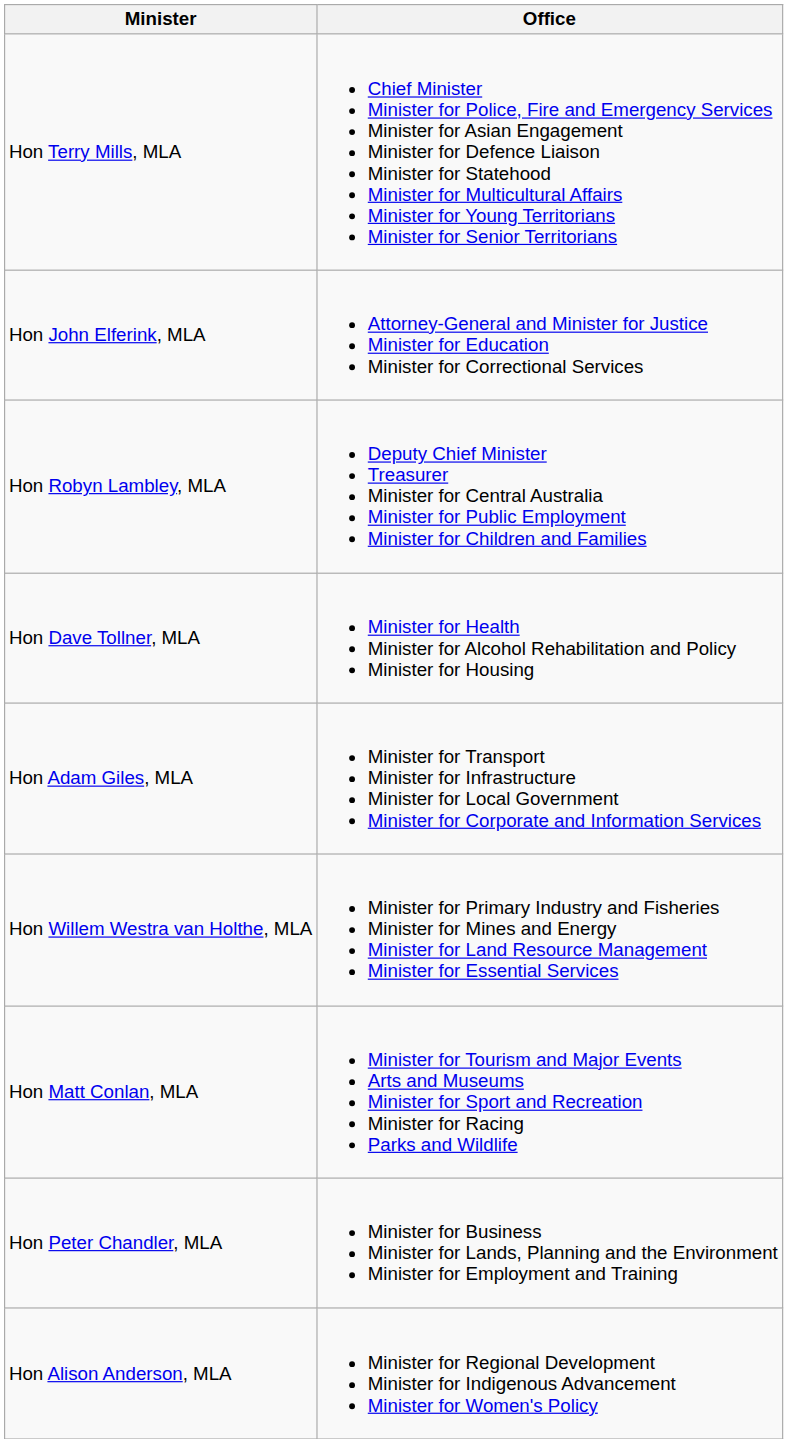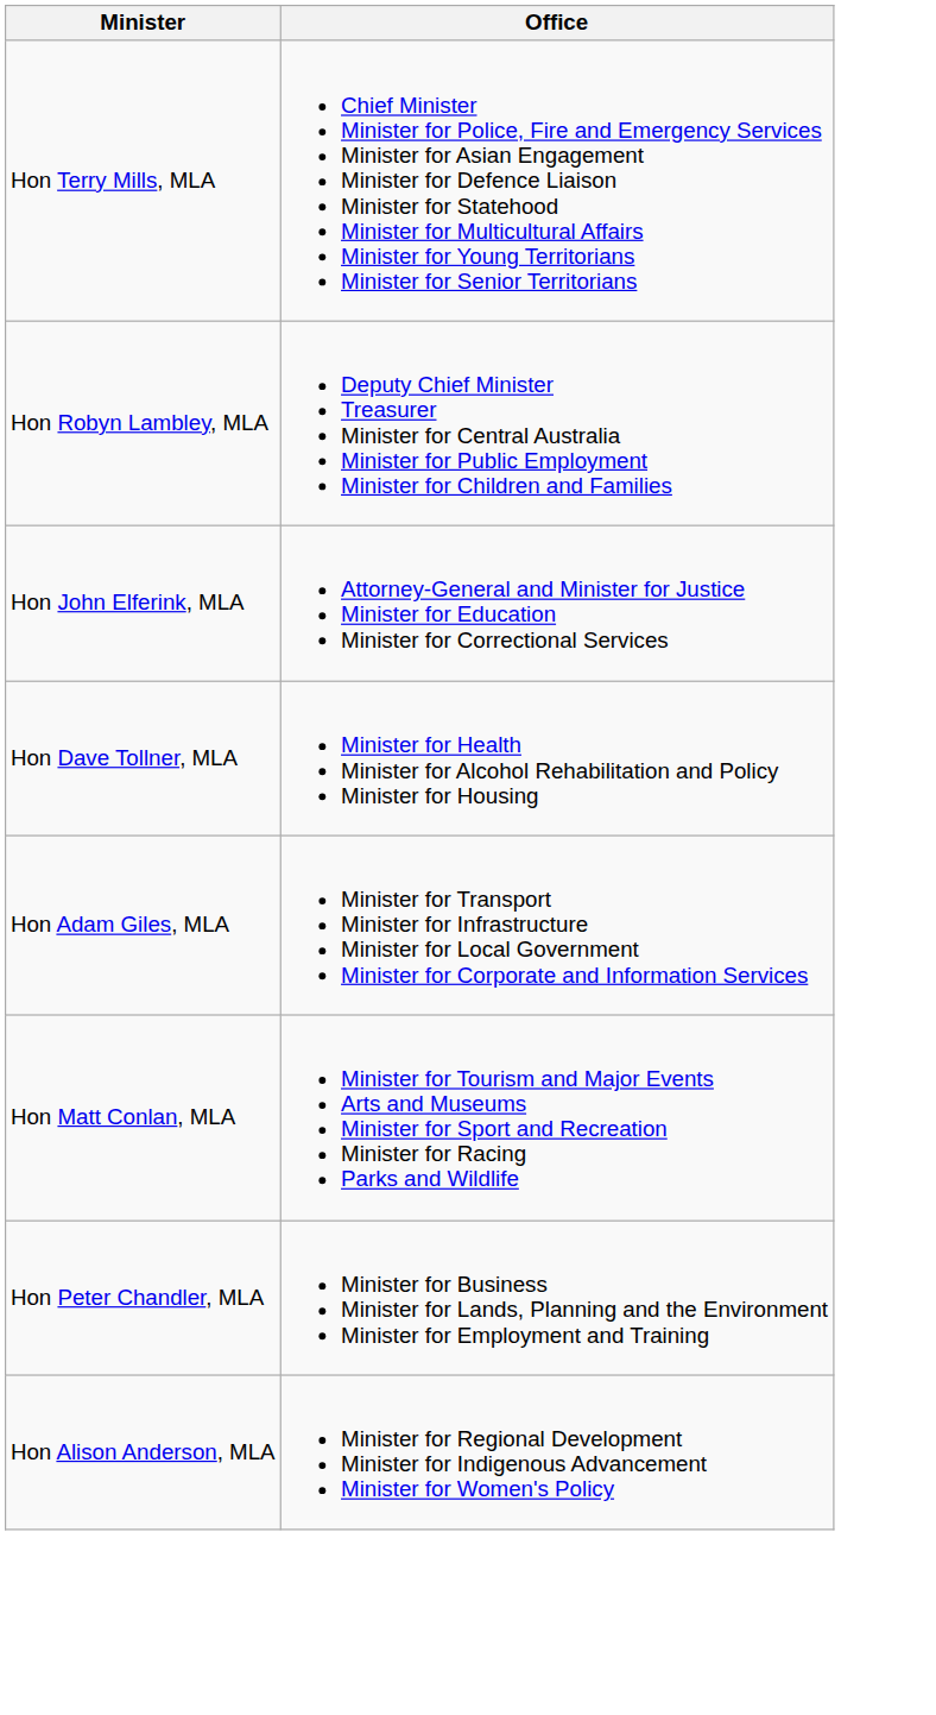 <table class="wikitable">
 <tr>
 <th>Minister</th>
 <th>Office</th>
 </tr>
 <tr>
 <td>Hon <a href='#'>Terry Mills</a>, MLA</td>
 <td><br><ul><li><a href='#'>Chief Minister</a></li><li><a href='#'>Minister for Police, Fire and Emergency Services</a></li><li>Minister for Asian Engagement</li><li>Minister for Defence Liaison</li><li>Minister for Statehood</li><li><a href='#'>Minister for Multicultural Affairs</a></li><li><a href='#'>Minister for Young Territorians</a></li><li><a href='#'>Minister for Senior Territorians</a></li></ul></td>
 </tr>
 <tr>
+<td>Hon <a href='#'>Robyn Lambley</a>, MLA</td>
+<td><br><ul><li><a href='#'>Deputy Chief Minister</a></li><li><a href='#'>Treasurer</a></li><li>Minister for Central Australia</li><li><a href='#'>Minister for Public Employment</a></li><li><a href='#'>Minister for Children and Families</a></li></ul></td>
+</tr>
+<tr>
 <td>Hon <a href='#'>John Elferink</a>, MLA</td>
 <td><br><ul><li><a href='#'>Attorney-General and Minister for Justice</a></li><li><a href='#'>Minister for Education</a></li><li>Minister for Correctional Services</li></ul></td>
-</tr>
-<tr>
-<td>Hon <a href='#'>Robyn Lambley</a>, MLA</td>
-<td><br><ul><li><a href='#'>Deputy Chief Minister</a></li><li><a href='#'>Treasurer</a></li><li>Minister for Central Australia</li><li><a href='#'>Minister for Public Employment</a></li><li><a href='#'>Minister for Children and Families</a></li></ul></td>
 </tr>
 <tr>
 <td>Hon <a href='#'>Dave Tollner</a>, MLA</td>
 <td><br><ul><li><a href='#'>Minister for Health</a></li><li>Minister for Alcohol Rehabilitation and Policy</li><li>Minister for Housing</li></ul></td>
 </tr>
 <tr>
 <td>Hon <a href='#'>Adam Giles</a>, MLA</td>
 <td><br><ul><li>Minister for Transport</li><li>Minister for Infrastructure</li><li>Minister for Local Government</li><li><a href='#'>Minister for Corporate and Information Services</a></li></ul></td>
-</tr>
-<tr>
-<td>Hon <a href='#'>Willem Westra van Holthe</a>, MLA</td>
-<td><br><ul><li>Minister for Primary Industry and Fisheries</li><li>Minister for Mines and Energy</li><li><a href='#'>Minister for Land Resource Management</a></li><li><a href='#'>Minister for Essential Services</a></li></ul></td>
 </tr>
 <tr>
 <td>Hon <a href='#'>Matt Conlan</a>, MLA</td>
 <td><br><ul><li><a href='#'>Minister for Tourism and Major Events</a></li><li><a href='#'>Arts and Museums</a></li><li><a href='#'>Minister for Sport and Recreation</a></li><li>Minister for Racing</li><li><a href='#'>Parks and Wildlife</a></li></ul></td>
 </tr>
 <tr>
 <td>Hon <a href='#'>Peter Chandler</a>, MLA</td>
 <td><br><ul><li>Minister for Business</li><li>Minister for Lands, Planning and the Environment</li><li>Minister for Employment and Training</li></ul></td>
 </tr>
 <tr>
 <td>Hon <a href='#'>Alison Anderson</a>, MLA</td>
 <td><br><ul><li>Minister for Regional Development</li><li>Minister for Indigenous Advancement</li><li><a href='#'>Minister for Women's Policy</a></li></ul></td>
 </tr>
 </table>
